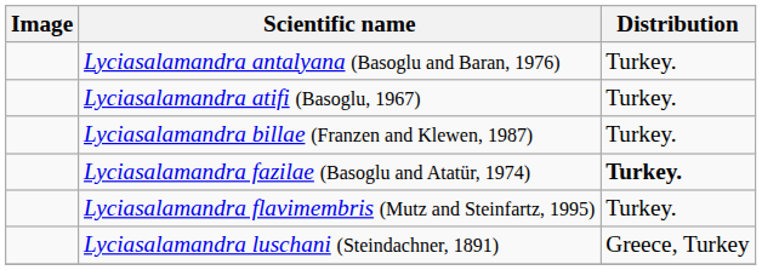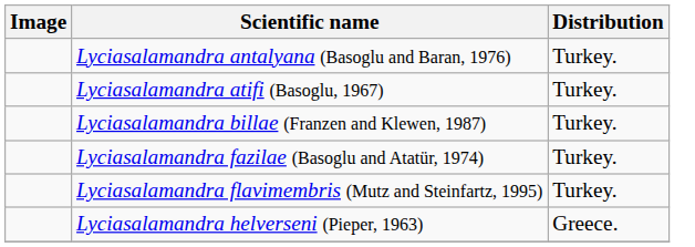 <table class="wikitable">
 <tr>
 <th>Image</th>
 <th>Scientific name</th>
 <th>Distribution</th>
 </tr>
 <tr>
 <td></td>
 <td><em><a href='#'>Lyciasalamandra antalyana</a></em> <small>(Basoglu and Baran, 1976)</small></td>
 <td>Turkey.</td>
 </tr>
 <tr>
 <td></td>
 <td><em><a href='#'>Lyciasalamandra atifi</a></em> <small>(Basoglu, 1967)</small></td>
 <td>Turkey.</td>
 </tr>
 <tr>
 <td></td>
 <td><em><a href='#'>Lyciasalamandra billae</a></em> <small>(Franzen and Klewen, 1987)</small></td>
 <td>Turkey.</td>
 </tr>
 <tr>
 <td></td>
 <td><em><a href='#'>Lyciasalamandra fazilae</a></em> <small>(Basoglu and Atatür, 1974)</small></td>
-<td><strong>Turkey.</strong></td>
+<td>Turkey.</td>
 </tr>
 <tr>
 <td></td>
 <td><em><a href='#'>Lyciasalamandra flavimembris</a></em> <small>(Mutz and Steinfartz, 1995)</small></td>
 <td>Turkey.</td>
 </tr>
 <tr>
 <td></td>
-<td><em><a href='#'>Lyciasalamandra luschani</a></em> <small>(Steindachner, 1891)</small></td>
-<td>Greece, Turkey</td>
+<td><em><a href='#'>Lyciasalamandra helverseni</a></em> <small>(Pieper, 1963)</small></td>
+<td>Greece.</td>
 </tr>
 <tr>
 </tr>
 </table>
